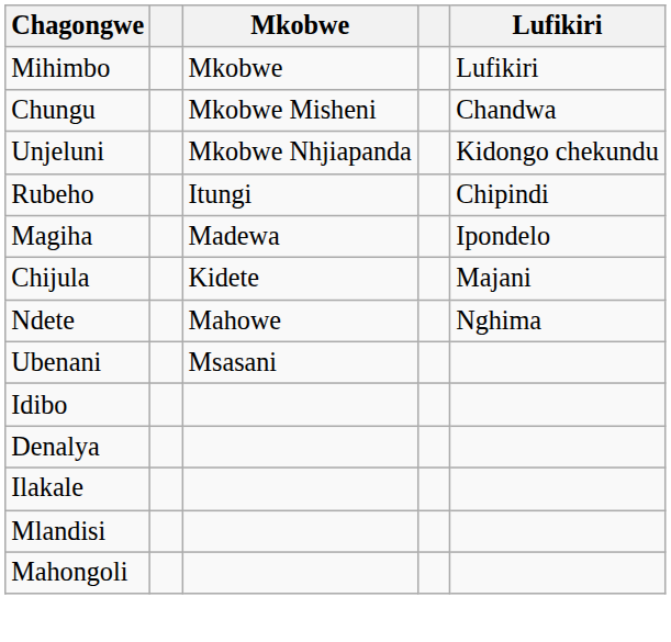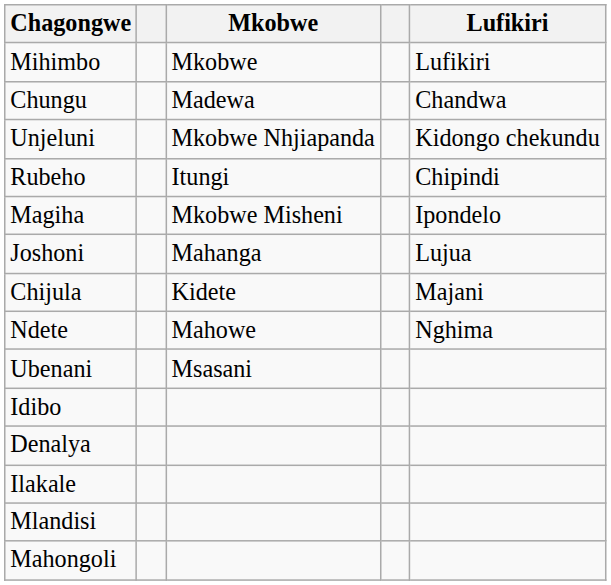 <table class="wikitable" border=3>
 <tr>
 <th>Chagongwe</th>
 <th>   </th>
 <th>Mkobwe</th>
 <th>   </th>
 <th>Lufikiri</th>
 </tr>
 <tr>
 <td>Mihimbo</td>
 <td>   </td>
 <td>Mkobwe</td>
 <td>   </td>
 <td>Lufikiri</td>
 </tr>
 <tr>
 <td>Chungu</td>
 <td>   </td>
-<td>Mkobwe Misheni</td>
+<td>Madewa</td>
 <td>   </td>
 <td>Chandwa</td>
 </tr>
 <tr>
 <td>Unjeluni</td>
 <td>   </td>
 <td>Mkobwe Nhjiapanda</td>
 <td>   </td>
 <td>Kidongo chekundu</td>
 </tr>
 <tr>
 <td>Rubeho</td>
 <td>   </td>
 <td>Itungi</td>
 <td>   </td>
 <td>Chipindi</td>
 </tr>
 <tr>
 <td>Magiha</td>
 <td>   </td>
-<td>Madewa</td>
+<td>Mkobwe Misheni</td>
 <td>   </td>
 <td>Ipondelo</td>
+</tr>
+<tr>
+<td>Joshoni</td>
+<td>   </td>
+<td>Mahanga</td>
+<td>   </td>
+<td>Lujua</td>
 </tr>
 <tr>
 <td>Chijula</td>
 <td>   </td>
 <td>Kidete</td>
 <td>   </td>
 <td>Majani</td>
 </tr>
 <tr>
 <td>Ndete</td>
 <td>   </td>
 <td>Mahowe</td>
 <td>   </td>
 <td>Nghima</td>
 </tr>
 <tr>
 <td>Ubenani</td>
 <td>   </td>
 <td>Msasani</td>
 <td>   </td>
 <td></td>
 </tr>
 <tr>
 <td>Idibo</td>
 <td>   </td>
 <td></td>
 <td>   </td>
 <td></td>
 </tr>
 <tr>
 <td>Denalya</td>
 <td>   </td>
 <td></td>
 <td>   </td>
 <td></td>
 </tr>
 <tr>
 <td>Ilakale</td>
 <td>   </td>
 <td></td>
 <td>   </td>
 <td></td>
 </tr>
 <tr>
 <td>Mlandisi</td>
 <td>   </td>
 <td></td>
 <td>   </td>
 <td></td>
 </tr>
 <tr>
 <td>Mahongoli</td>
 <td>   </td>
 <td></td>
 <td>   </td>
 <td></td>
 </tr>
 </table>
